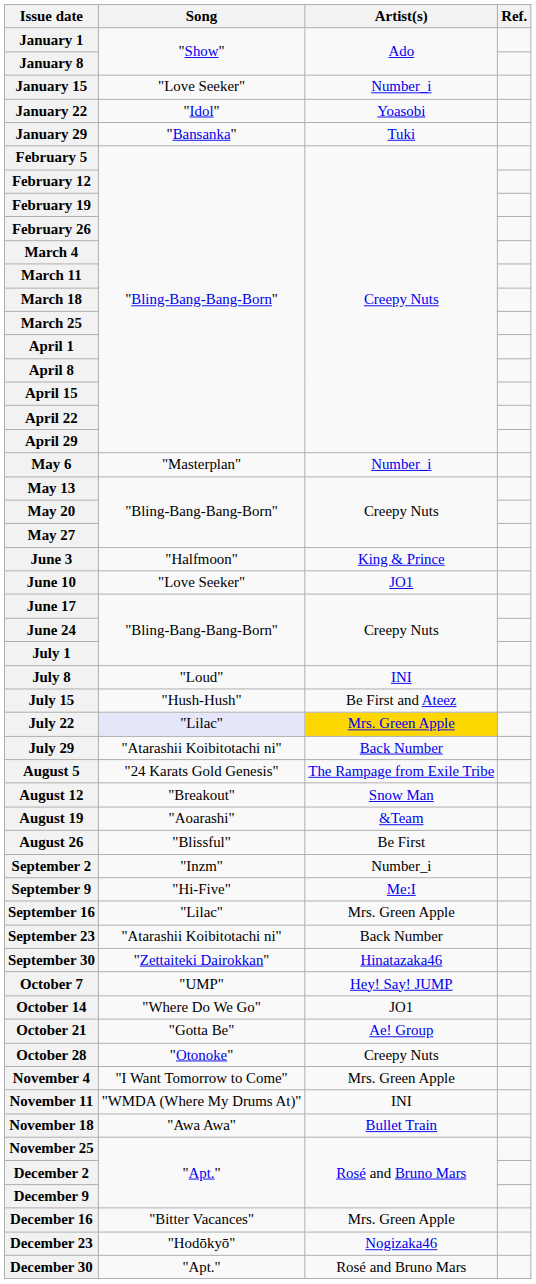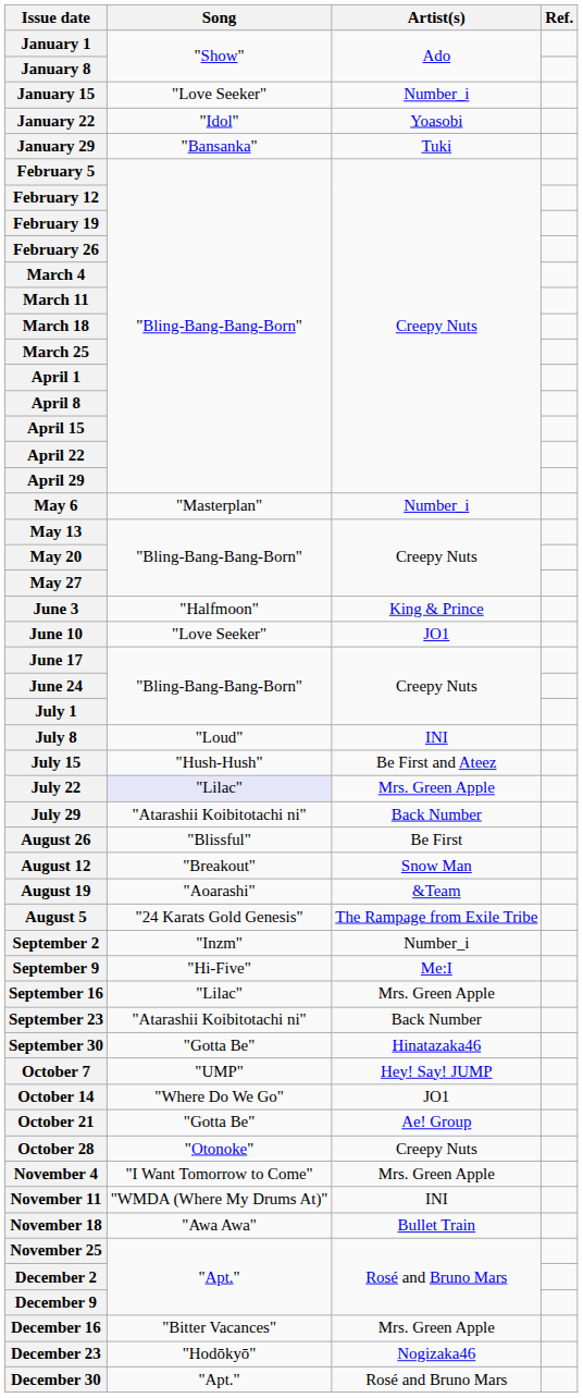 <table class="wikitable plainrowheaders" style="text-align: center">
 <tr>
 <th scope="col">Issue date</th>
 <th scope="col">Song</th>
 <th scope="col">Artist(s)</th>
 <th scope="col">Ref.</th>
 </tr>
 <tr>
 <th scope="row">January 1</th>
 <td rowspan="2">"<a href='#'>Show</a>"</td>
 <td rowspan="2"><a href='#'>Ado</a></td>
 <td></td>
 </tr>
 <tr>
 <th scope="row">January 8</th>
 <td></td>
 </tr>
 <tr>
 <th scope="row">January 15</th>
 <td>"Love Seeker"</td>
 <td><a href='#'>Number_i</a></td>
 <td></td>
 </tr>
 <tr>
 <th scope="row">January 22</th>
 <td>"<a href='#'>Idol</a>"</td>
 <td><a href='#'>Yoasobi</a></td>
 <td></td>
 </tr>
 <tr>
 <th scope="row">January 29</th>
 <td>"<a href='#'>Bansanka</a>"</td>
 <td><a href='#'>Tuki</a></td>
 <td></td>
 </tr>
 <tr>
 <th scope="row">February 5</th>
 <td rowspan="13">"<a href='#'>Bling-Bang-Bang-Born</a>"</td>
 <td rowspan="13"><a href='#'>Creepy Nuts</a></td>
 <td></td>
 </tr>
 <tr>
 <th scope="row">February 12</th>
 <td></td>
 </tr>
 <tr>
 <th scope="row">February 19</th>
 <td></td>
 </tr>
 <tr>
 <th scope="row">February 26</th>
 <td></td>
 </tr>
 <tr>
 <th scope="row">March 4</th>
 <td></td>
 </tr>
 <tr>
 <th scope="row">March 11</th>
 <td></td>
 </tr>
 <tr>
 <th scope="row">March 18</th>
 <td></td>
 </tr>
 <tr>
 <th scope="row">March 25</th>
 <td></td>
 </tr>
 <tr>
 <th scope="row">April 1</th>
 <td></td>
 </tr>
 <tr>
 <th scope="row">April 8</th>
 <td></td>
 </tr>
 <tr>
 <th scope="row">April 15</th>
 <td></td>
 </tr>
 <tr>
 <th scope="row">April 22</th>
 <td></td>
 </tr>
 <tr>
 <th scope="row">April 29</th>
 <td></td>
 </tr>
 <tr>
 <th scope="row">May 6</th>
 <td>"Masterplan"</td>
 <td><a href='#'>Number_i</a></td>
 <td></td>
 </tr>
 <tr>
 <th scope="row">May 13</th>
 <td rowspan="3">"Bling-Bang-Bang-Born"</td>
 <td rowspan="3">Creepy Nuts</td>
 <td></td>
 </tr>
 <tr>
 <th scope="row">May 20</th>
 <td></td>
 </tr>
 <tr>
 <th scope="row">May 27</th>
 <td></td>
 </tr>
 <tr>
 <th scope="row">June 3</th>
 <td>"Halfmoon"</td>
 <td><a href='#'>King & Prince</a></td>
 <td></td>
 </tr>
 <tr>
 <th scope="row">June 10</th>
 <td>"Love Seeker"</td>
 <td><a href='#'>JO1</a></td>
 <td></td>
 </tr>
 <tr>
 <th scope="row">June 17</th>
 <td rowspan="3">"Bling-Bang-Bang-Born"</td>
 <td rowspan="3">Creepy Nuts</td>
 <td></td>
 </tr>
 <tr>
 <th scope="row">June 24</th>
 <td></td>
 </tr>
 <tr>
 <th scope="row">July 1</th>
 <td></td>
 </tr>
 <tr>
 <th scope="row">July 8</th>
 <td>"Loud"</td>
 <td><a href='#'>INI</a></td>
 <td></td>
 </tr>
 <tr>
 <th scope="row">July 15</th>
 <td>"Hush-Hush"</td>
 <td>Be First and <a href='#'>Ateez</a></td>
 <td></td>
 </tr>
 <tr>
 <th scope="row">July 22</th>
 <td style="background: lavender;">"Lilac"</td>
-<td style="background: gold;"><a href='#'>Mrs. Green Apple</a></td>
+<td><a href='#'>Mrs. Green Apple</a></td>
 <td></td>
 </tr>
 <tr>
 <th scope="row">July 29</th>
 <td>"Atarashii Koibitotachi ni"</td>
 <td><a href='#'>Back Number</a></td>
 <td></td>
 </tr>
 <tr>
-<th scope="row">August 5</th>
-<td>"24 Karats Gold Genesis"</td>
-<td><a href='#'>The Rampage from Exile Tribe</a></td>
+<th scope="row">August 26</th>
+<td>"Blissful"</td>
+<td>Be First</td>
 <td></td>
 </tr>
 <tr>
 <th scope="row">August 12</th>
 <td>"Breakout"</td>
 <td><a href='#'>Snow Man</a></td>
 <td></td>
 </tr>
 <tr>
 <th scope="row">August 19</th>
 <td>"Aoarashi"</td>
 <td><a href='#'>&Team</a></td>
 <td></td>
 </tr>
 <tr>
-<th scope="row">August 26</th>
-<td>"Blissful"</td>
-<td>Be First</td>
+<th scope="row">August 5</th>
+<td>"24 Karats Gold Genesis"</td>
+<td><a href='#'>The Rampage from Exile Tribe</a></td>
 <td></td>
 </tr>
 <tr>
 <th scope="row">September 2</th>
 <td>"Inzm"</td>
 <td>Number_i</td>
 <td></td>
 </tr>
 <tr>
 <th scope="row">September 9</th>
 <td>"Hi-Five"</td>
 <td><a href='#'>Me:I</a></td>
 <td></td>
 </tr>
 <tr>
 <th scope="row">September 16</th>
 <td>"Lilac"</td>
 <td>Mrs. Green Apple</td>
 <td></td>
 </tr>
 <tr>
 <th scope="row">September 23</th>
 <td>"Atarashii Koibitotachi ni"</td>
 <td>Back Number</td>
 <td></td>
 </tr>
 <tr>
 <th scope="row">September 30</th>
-<td>"<a href='#'>Zettaiteki Dairokkan</a>"</td>
+<td>"Gotta Be"</td>
 <td><a href='#'>Hinatazaka46</a></td>
 <td></td>
 </tr>
 <tr>
 <th scope="row">October 7</th>
 <td>"UMP"</td>
 <td><a href='#'>Hey! Say! JUMP</a></td>
 <td></td>
 </tr>
 <tr>
 <th scope="row">October 14</th>
 <td>"Where Do We Go"</td>
 <td>JO1</td>
 <td></td>
 </tr>
 <tr>
 <th scope="row">October 21</th>
 <td>"Gotta Be"</td>
 <td><a href='#'>Ae! Group</a></td>
 <td></td>
 </tr>
 <tr>
 <th scope="row">October 28</th>
 <td>"<a href='#'>Otonoke</a>"</td>
 <td>Creepy Nuts</td>
 <td></td>
 </tr>
 <tr>
 <th scope="row">November 4</th>
 <td>"I Want Tomorrow to Come"</td>
 <td>Mrs. Green Apple</td>
 <td></td>
 </tr>
 <tr>
 <th scope="row">November 11</th>
 <td>"WMDA (Where My Drums At)"</td>
 <td>INI</td>
 <td></td>
 </tr>
 <tr>
 <th scope="row">November 18</th>
 <td>"Awa Awa"</td>
 <td><a href='#'>Bullet Train</a></td>
 <td></td>
 </tr>
 <tr>
 <th scope="row">November 25</th>
 <td rowspan="3">"<a href='#'>Apt.</a>"</td>
 <td rowspan="3"><a href='#'>Rosé</a> and <a href='#'>Bruno Mars</a></td>
 <td></td>
 </tr>
 <tr>
 <th scope="row">December 2</th>
 <td></td>
 </tr>
 <tr>
 <th scope="row">December 9</th>
 <td></td>
 </tr>
 <tr>
 <th scope="row">December 16</th>
 <td>"Bitter Vacances"</td>
 <td>Mrs. Green Apple</td>
 <td></td>
 </tr>
 <tr>
 <th scope="row">December 23</th>
 <td>"Hodōkyō"</td>
 <td><a href='#'>Nogizaka46</a></td>
 <td></td>
 </tr>
 <tr>
 <th scope="row">December 30</th>
 <td>"Apt."</td>
 <td>Rosé and Bruno Mars</td>
 <td></td>
 </tr>
 </table>
